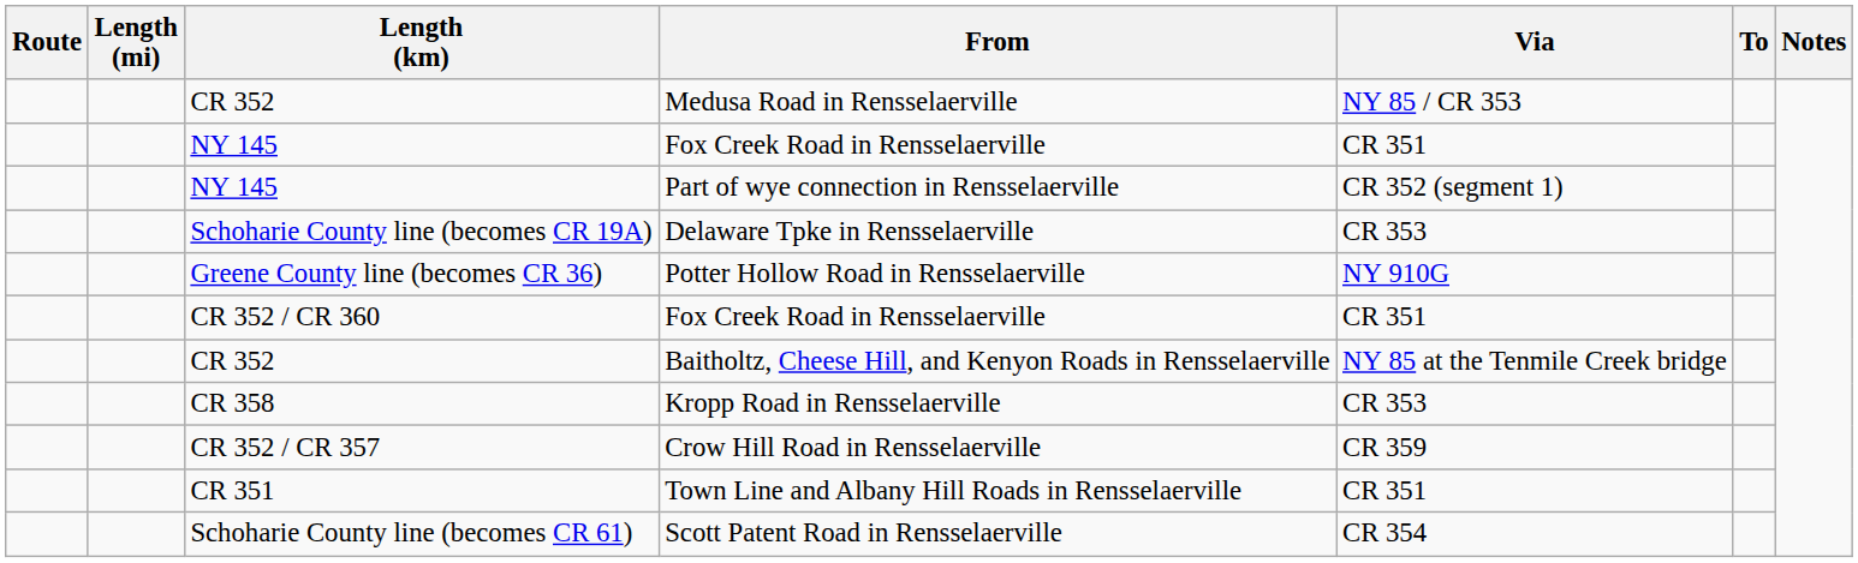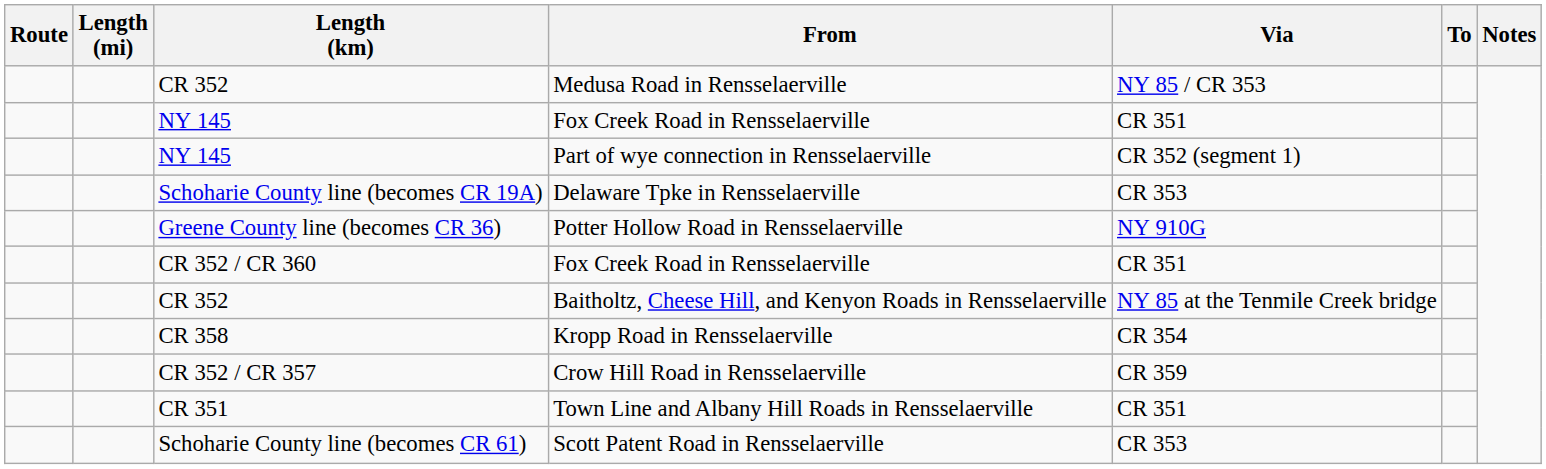 <table class="wikitable sortable">
 <tr>
 <th>Route</th>
 <th>Length<br>(mi)</th>
 <th>Length<br>(km)</th>
 <th class="unsortable">From</th>
 <th class="unsortable">Via</th>
 <th class="unsortable">To</th>
 <th class="unsortable">Notes</th>
 </tr>
 <tr>
 <td id="351"></td>
 <td></td>
 <td>CR 352</td>
 <td>Medusa Road in Rensselaerville</td>
 <td><a href='#'>NY&nbsp;85</a> / CR 353</td>
 <td></td>
 </tr>
 <tr>
 <td id="352-1"></td>
 <td></td>
 <td><a href='#'>NY&nbsp;145</a></td>
 <td>Fox Creek Road in Rensselaerville</td>
 <td>CR 351</td>
 <td></td>
 </tr>
 <tr>
 <td id="352-2"></td>
 <td></td>
 <td><a href='#'>NY&nbsp;145</a></td>
 <td>Part of wye connection in Rensselaerville</td>
 <td>CR 352 (segment 1)</td>
 <td></td>
 </tr>
 <tr>
 <td id="353"></td>
 <td></td>
 <td><a href='#'>Schoharie County</a> line (becomes <a href='#'>CR 19A</a>)</td>
 <td>Delaware Tpke in Rensselaerville</td>
 <td>CR 353</td>
 <td></td>
 </tr>
 <tr>
 <td id="354"></td>
 <td></td>
 <td><a href='#'>Greene County</a> line (becomes <a href='#'>CR 36</a>)</td>
 <td>Potter Hollow Road in Rensselaerville</td>
 <td><a href='#'>NY&nbsp;910G</a></td>
 <td></td>
 </tr>
 <tr>
 <td id="357"></td>
 <td></td>
 <td>CR 352 / CR 360</td>
 <td>Fox Creek Road in Rensselaerville</td>
 <td>CR 351</td>
 <td></td>
 </tr>
 <tr>
 <td id="358"></td>
 <td></td>
 <td>CR 352</td>
 <td>Baitholtz, <a href='#'>Cheese Hill</a>, and Kenyon Roads in Rensselaerville</td>
 <td><a href='#'>NY&nbsp;85</a> at the Tenmile Creek bridge</td>
 <td></td>
 </tr>
 <tr>
 <td id="359"></td>
 <td></td>
 <td>CR 358</td>
 <td>Kropp Road in Rensselaerville</td>
-<td>CR 353</td>
+<td>CR 354</td>
 <td></td>
 </tr>
 <tr>
 <td id="360"></td>
 <td></td>
 <td>CR 352 / CR 357</td>
 <td>Crow Hill Road in Rensselaerville</td>
 <td>CR 359</td>
 <td></td>
 </tr>
 <tr>
 <td id="361"></td>
 <td></td>
 <td>CR 351</td>
 <td>Town Line and Albany Hill Roads in Rensselaerville</td>
 <td>CR 351</td>
 <td></td>
 </tr>
 <tr>
 <td id="362"></td>
 <td></td>
 <td>Schoharie County line (becomes <a href='#'>CR 61</a>)</td>
 <td>Scott Patent Road in Rensselaerville</td>
-<td>CR 354</td>
+<td>CR 353</td>
 <td></td>
 </tr>
 </table>
